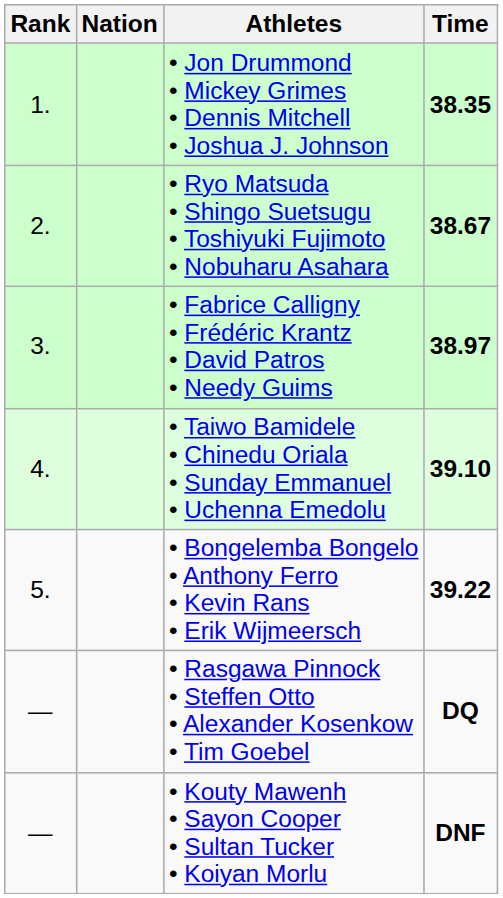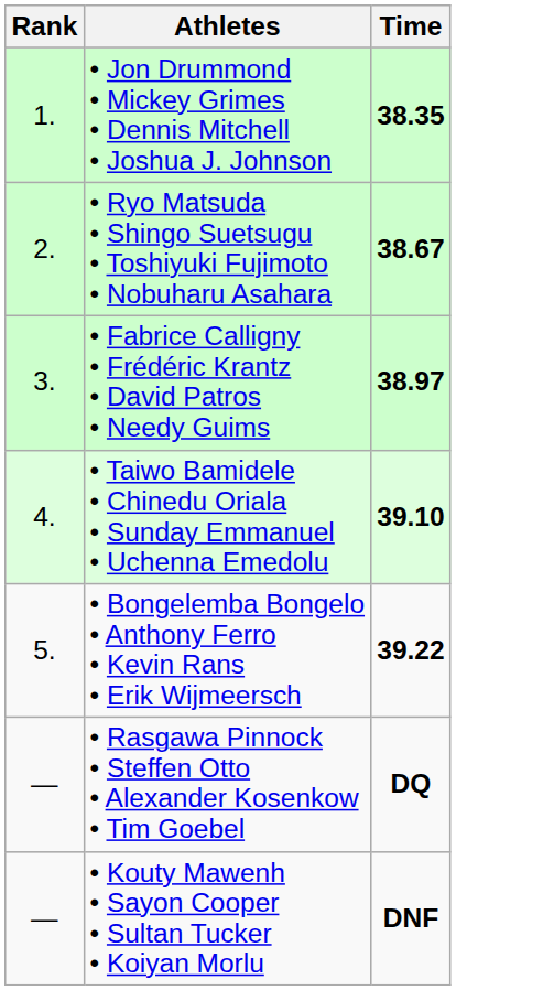 <table class="wikitable" style="text-align:center">
 <tr>
 <th>Rank</th>
-<th>Nation</th>
 <th>Athletes</th>
 <th>Time</th>
 </tr>
 <tr style="background:#ccffcc;">
 <td>1.</td>
-<td align=left></td>
 <td align=left>• <a href='#'>Jon Drummond</a><br>• <a href='#'>Mickey Grimes</a><br>• <a href='#'>Dennis Mitchell</a><br>• <a href='#'>Joshua J. Johnson</a></td>
 <td><strong>38.35</strong></td>
 </tr>
 <tr style="background:#ccffcc;">
 <td>2.</td>
-<td align=left></td>
 <td align=left>• <a href='#'>Ryo Matsuda</a><br>• <a href='#'>Shingo Suetsugu</a><br>• <a href='#'>Toshiyuki Fujimoto</a><br>• <a href='#'>Nobuharu Asahara</a></td>
 <td><strong>38.67</strong></td>
 </tr>
 <tr style="background:#ccffcc;">
 <td>3.</td>
-<td align=left></td>
 <td align=left>• <a href='#'>Fabrice Calligny</a><br>• <a href='#'>Frédéric Krantz</a><br>• <a href='#'>David Patros</a><br>• <a href='#'>Needy Guims</a></td>
 <td><strong>38.97</strong></td>
 </tr>
 <tr style="background:#ddffdd;">
 <td>4.</td>
-<td align=left></td>
 <td align=left>• <a href='#'>Taiwo Bamidele</a><br>• <a href='#'>Chinedu Oriala</a><br>• <a href='#'>Sunday Emmanuel</a><br>• <a href='#'>Uchenna Emedolu</a></td>
 <td><strong>39.10</strong></td>
 </tr>
 <tr>
 <td>5.</td>
-<td align=left></td>
 <td align=left>• <a href='#'>Bongelemba Bongelo</a><br>• <a href='#'>Anthony Ferro</a><br>• <a href='#'>Kevin Rans</a><br>• <a href='#'>Erik Wijmeersch</a></td>
 <td><strong>39.22</strong></td>
 </tr>
 <tr>
 <td>—</td>
-<td align=left></td>
 <td align=left>• <a href='#'>Rasgawa Pinnock</a><br>• <a href='#'>Steffen Otto</a><br>• <a href='#'>Alexander Kosenkow</a><br>• <a href='#'>Tim Goebel</a></td>
 <td><strong>DQ</strong></td>
 </tr>
 <tr>
 <td>—</td>
-<td align=left></td>
 <td align=left>• <a href='#'>Kouty Mawenh</a><br>• <a href='#'>Sayon Cooper</a><br>• <a href='#'>Sultan Tucker</a><br>• <a href='#'>Koiyan Morlu</a></td>
 <td><strong>DNF</strong></td>
 </tr>
 </table>
